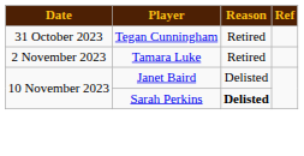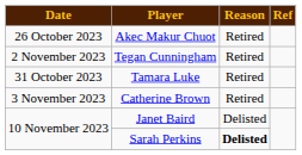 <table class="wikitable" style="text-align:center">
 <tr>
 <th style="background: #4D2004; color: #FBBF15">Date</th>
 <th style="background: #4D2004; color: #FBBF15">Player</th>
 <th style="background: #4D2004; color: #FBBF15">Reason</th>
 <th style="background: #4D2004; color: #FBBF15">Ref</th>
 </tr>
 <tr>
-<td>31 October 2023</td>
+<td>26 October 2023</td>
+<td><a href='#'>Akec Makur Chuot</a></td>
+<td>Retired</td>
+<td></td>
+</tr>
+<tr>
+<td>2 November 2023</td>
 <td><a href='#'>Tegan Cunningham</a></td>
 <td>Retired</td>
 <td></td>
 </tr>
 <tr>
-<td>2 November 2023</td>
+<td>31 October 2023</td>
 <td><a href='#'>Tamara Luke</a></td>
+<td>Retired</td>
+<td></td>
+</tr>
+<tr>
+<td>3 November 2023</td>
+<td><a href='#'>Catherine Brown</a></td>
 <td>Retired</td>
 <td></td>
 </tr>
 <tr>
 <td rowspan=2>10 November 2023</td>
 <td><a href='#'>Janet Baird</a></td>
 <td>Delisted</td>
 <td rowspan=2></td>
 </tr>
 <tr>
 <td><a href='#'>Sarah Perkins</a></td>
 <td><strong>Delisted</strong></td>
 </tr>
 </table>
